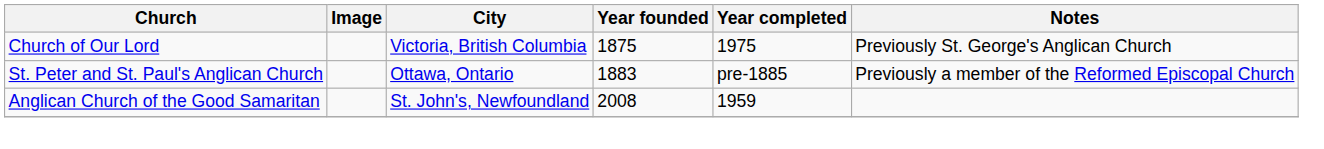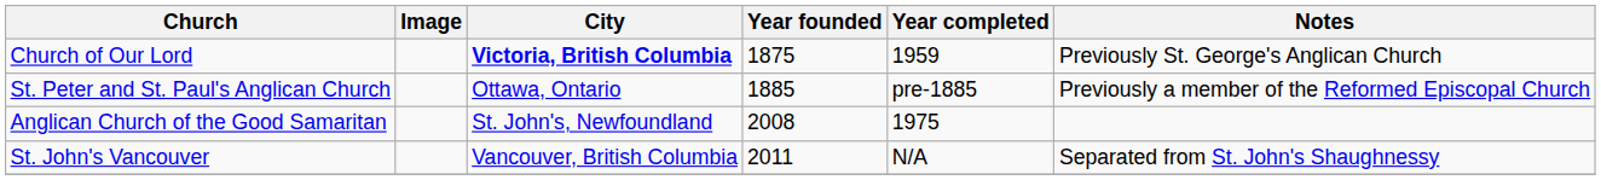 <table class="wikitable sortable">
 <tr>
 <th>Church</th>
 <th>Image</th>
 <th>City</th>
 <th>Year founded</th>
 <th>Year completed</th>
 <th>Notes</th>
 </tr>
 <tr>
 <td><a href='#'>Church of Our Lord</a></td>
 <td></td>
-<td><a href='#'>Victoria, British Columbia</a></td>
+<td><strong><a href='#'>Victoria, British Columbia</a></strong></td>
 <td>1875</td>
-<td>1975</td>
+<td>1959</td>
 <td>Previously St. George's Anglican Church</td>
 </tr>
 <tr>
 <td><a href='#'>St. Peter and St. Paul's Anglican Church</a></td>
 <td></td>
 <td><a href='#'>Ottawa, Ontario</a></td>
-<td>1883</td>
+<td>1885</td>
 <td>pre-1885</td>
 <td>Previously a member of the <a href='#'>Reformed Episcopal Church</a></td>
 </tr>
 <tr>
 <td><a href='#'>Anglican Church of the Good Samaritan</a></td>
 <td></td>
 <td><a href='#'>St. John's, Newfoundland</a></td>
 <td>2008</td>
-<td>1959</td>
+<td>1975</td>
 <td></td>
+</tr>
+<tr>
+<td><a href='#'>St. John's Vancouver</a></td>
+<td></td>
+<td><a href='#'>Vancouver, British Columbia</a></td>
+<td>2011</td>
+<td>N/A</td>
+<td>Separated from <a href='#'>St. John's Shaughnessy</a></td>
 </tr>
 <tr>
 </tr>
 </table>
